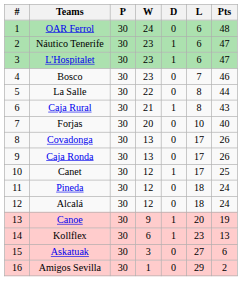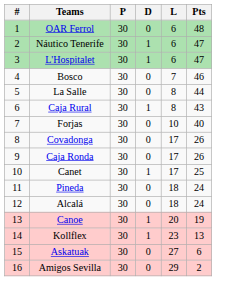 <table class="wikitable" style="text-align: center;">
 <tr>
 <th width=33>#</th>
 <th width=120>Teams</th>
 <th width=33>P</th>
-<th width=33>W</th>
 <th width=33>D</th>
 <th width=33>L</th>
 <th width=33>Pts</th>
 </tr>
 <tr bgcolor=ACE1AF>
 <td>1</td>
 <td><a href='#'>OAR Ferrol</a></td>
 <td>30</td>
-<td>24</td>
 <td>0</td>
 <td>6</td>
 <td>48</td>
 </tr>
 <tr bgcolor=ACE1AF>
 <td>2</td>
 <td>Náutico Tenerife</td>
 <td>30</td>
-<td>23</td>
 <td>1</td>
 <td>6</td>
 <td>47</td>
 </tr>
 <tr bgcolor=ACE1AF>
 <td>3</td>
 <td><a href='#'>L'Hospitalet</a></td>
 <td>30</td>
-<td>23</td>
 <td>1</td>
 <td>6</td>
 <td>47</td>
 </tr>
 <tr>
 <td>4</td>
 <td>Bosco</td>
 <td>30</td>
-<td>23</td>
 <td>0</td>
 <td>7</td>
 <td>46</td>
 </tr>
 <tr>
 <td>5</td>
 <td>La Salle</td>
 <td>30</td>
-<td>22</td>
 <td>0</td>
 <td>8</td>
 <td>44</td>
 </tr>
 <tr>
 <td>6</td>
 <td><a href='#'>Caja Rural</a></td>
 <td>30</td>
-<td>21</td>
 <td>1</td>
 <td>8</td>
 <td>43</td>
 </tr>
 <tr>
 <td>7</td>
 <td>Forjas</td>
 <td>30</td>
-<td>20</td>
 <td>0</td>
 <td>10</td>
 <td>40</td>
 </tr>
 <tr>
 <td>8</td>
 <td><a href='#'>Covadonga</a></td>
 <td>30</td>
-<td>13</td>
 <td>0</td>
 <td>17</td>
 <td>26</td>
 </tr>
 <tr>
 <td>9</td>
 <td><a href='#'>Caja Ronda</a></td>
 <td>30</td>
-<td>13</td>
 <td>0</td>
 <td>17</td>
 <td>26</td>
 </tr>
 <tr>
 <td>10</td>
 <td>Canet</td>
 <td>30</td>
-<td>12</td>
 <td>1</td>
 <td>17</td>
 <td>25</td>
 </tr>
 <tr>
 <td>11</td>
 <td><a href='#'>Pineda</a></td>
 <td>30</td>
-<td>12</td>
 <td>0</td>
 <td>18</td>
 <td>24</td>
 </tr>
 <tr>
 <td>12</td>
 <td>Alcalá</td>
 <td>30</td>
-<td>12</td>
 <td>0</td>
 <td>18</td>
 <td>24</td>
 </tr>
 <tr bgcolor=FFCCCC>
 <td>13</td>
 <td><a href='#'>Canoe</a></td>
 <td>30</td>
-<td>9</td>
 <td>1</td>
 <td>20</td>
 <td>19</td>
 </tr>
 <tr bgcolor=FFCCCC>
 <td>14</td>
 <td>Kollflex</td>
 <td>30</td>
-<td>6</td>
 <td>1</td>
 <td>23</td>
 <td>13</td>
 </tr>
 <tr bgcolor=FFCCCC>
 <td>15</td>
 <td><a href='#'>Askatuak</a></td>
 <td>30</td>
-<td>3</td>
 <td>0</td>
 <td>27</td>
 <td>6</td>
 </tr>
 <tr bgcolor=FFCCCC>
 <td>16</td>
 <td>Amigos Sevilla</td>
 <td>30</td>
-<td>1</td>
 <td>0</td>
 <td>29</td>
 <td>2</td>
 </tr>
 </table>
